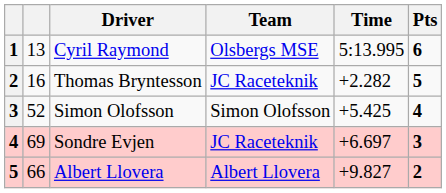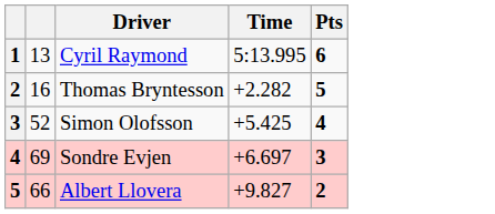 <table class=wikitable style="font-size:95%">
 <tr>
 <th></th>
 <th></th>
 <th>Driver</th>
-<th>Team</th>
 <th>Time</th>
 <th>Pts</th>
 </tr>
 <tr>
 <th>1</th>
 <td>13</td>
 <td> <a href='#'>Cyril Raymond</a></td>
-<td><a href='#'>Olsbergs MSE</a></td>
 <td>5:13.995</td>
 <td><strong>6</strong></td>
 </tr>
 <tr>
 <th>2</th>
 <td>16</td>
 <td> Thomas Bryntesson</td>
-<td><a href='#'>JC Raceteknik</a></td>
 <td>+2.282</td>
 <td><strong>5</strong></td>
 </tr>
 <tr>
 <th>3</th>
 <td>52</td>
 <td> Simon Olofsson</td>
-<td>Simon Olofsson</td>
 <td>+5.425</td>
 <td><strong>4</strong></td>
 </tr>
 <tr>
 <th style="background:#ffcccc;">4</th>
 <td style="background:#ffcccc;">69</td>
 <td style="background:#ffcccc;"> Sondre Evjen</td>
-<td style="background:#ffcccc;"><a href='#'>JC Raceteknik</a></td>
 <td style="background:#ffcccc;">+6.697</td>
 <td style="background:#ffcccc;"><strong>3</strong></td>
 </tr>
 <tr>
 <th style="background:#ffcccc;">5</th>
 <td style="background:#ffcccc;">66</td>
 <td style="background:#ffcccc;"> <a href='#'>Albert Llovera</a></td>
-<td style="background:#ffcccc;"><a href='#'>Albert Llovera</a></td>
 <td style="background:#ffcccc;">+9.827</td>
 <td style="background:#ffcccc;"><strong>2</strong></td>
 </tr>
 </table>
